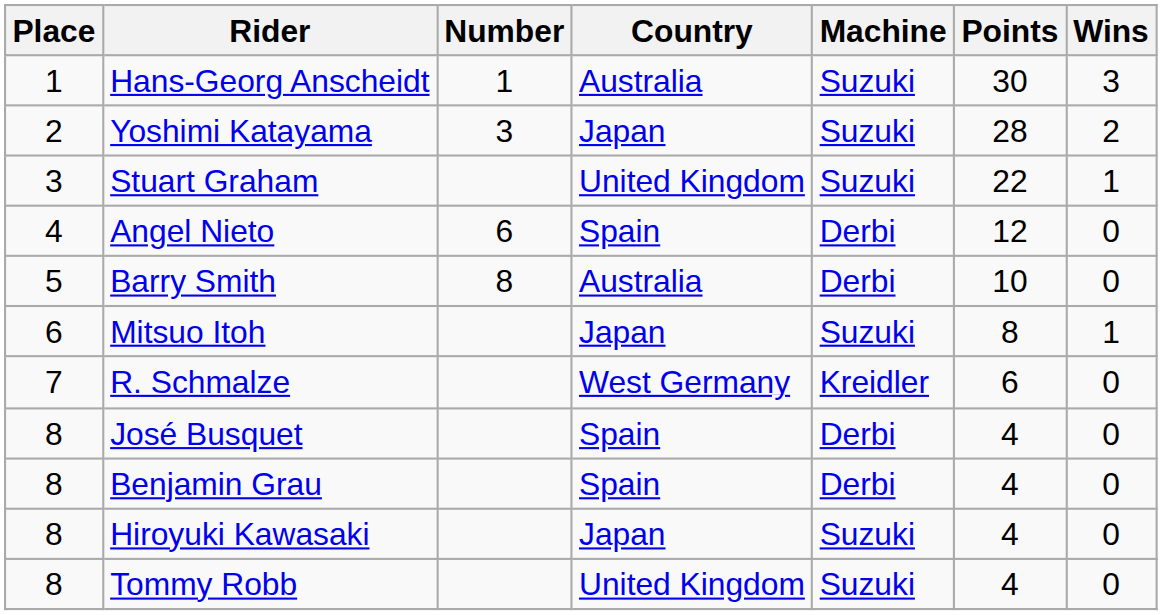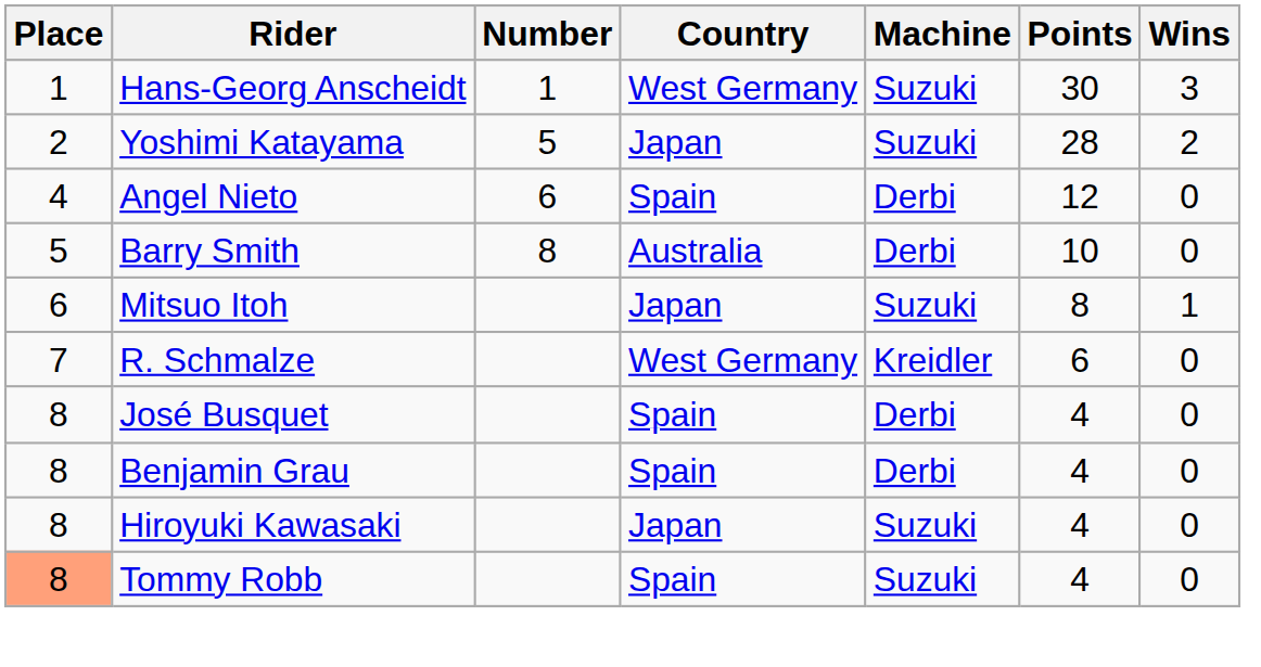 <table class="wikitable" style="font-size: 95%;">
 <tr>
 <th>Place</th>
 <th>Rider</th>
 <th>Number</th>
 <th>Country</th>
 <th>Machine</th>
 <th>Points</th>
 <th>Wins</th>
 </tr>
 <tr>
 <td align=center>1</td>
 <td> <a href='#'>Hans-Georg Anscheidt</a></td>
 <td align=center>1</td>
-<td><a href='#'>Australia</a></td>
+<td><a href='#'>West Germany</a></td>
 <td><a href='#'>Suzuki</a></td>
 <td align=center>30</td>
 <td align=center>3</td>
 </tr>
 <tr>
 <td align=center>2</td>
 <td> <a href='#'>Yoshimi Katayama</a></td>
-<td align=center>3</td>
+<td align=center>5</td>
 <td><a href='#'>Japan</a></td>
 <td><a href='#'>Suzuki</a></td>
 <td align=center>28</td>
 <td align=center>2</td>
-</tr>
-<tr>
-<td align=center>3</td>
-<td> <a href='#'>Stuart Graham</a></td>
-<td></td>
-<td><a href='#'>United Kingdom</a></td>
-<td><a href='#'>Suzuki</a></td>
-<td align=center>22</td>
-<td align=center>1</td>
 </tr>
 <tr>
 <td align=center>4</td>
 <td> <a href='#'>Angel Nieto</a></td>
 <td align=center>6</td>
 <td><a href='#'>Spain</a></td>
 <td><a href='#'>Derbi</a></td>
 <td align=center>12</td>
 <td align=center>0</td>
 </tr>
 <tr>
 <td align=center>5</td>
 <td> <a href='#'>Barry Smith</a></td>
 <td align=center>8</td>
 <td><a href='#'>Australia</a></td>
 <td><a href='#'>Derbi</a></td>
 <td align=center>10</td>
 <td align=center>0</td>
 </tr>
 <tr>
 <td align=center>6</td>
 <td> <a href='#'>Mitsuo Itoh</a></td>
 <td></td>
 <td><a href='#'>Japan</a></td>
 <td><a href='#'>Suzuki</a></td>
 <td align=center>8</td>
 <td align=center>1</td>
 </tr>
 <tr>
 <td align=center>7</td>
 <td> <a href='#'>R. Schmalze</a></td>
 <td></td>
 <td><a href='#'>West Germany</a></td>
 <td><a href='#'>Kreidler</a></td>
 <td align=center>6</td>
 <td align=center>0</td>
 </tr>
 <tr>
 <td align=center>8</td>
 <td> <a href='#'>José Busquet</a></td>
 <td></td>
 <td><a href='#'>Spain</a></td>
 <td><a href='#'>Derbi</a></td>
 <td align=center>4</td>
 <td align=center>0</td>
 </tr>
 <tr>
 <td align=center>8</td>
 <td> <a href='#'>Benjamin Grau</a></td>
 <td></td>
 <td><a href='#'>Spain</a></td>
 <td><a href='#'>Derbi</a></td>
 <td align=center>4</td>
 <td align=center>0</td>
 </tr>
 <tr>
 <td align=center>8</td>
 <td> <a href='#'>Hiroyuki Kawasaki</a></td>
 <td></td>
 <td><a href='#'>Japan</a></td>
 <td><a href='#'>Suzuki</a></td>
 <td align=center>4</td>
 <td align=center>0</td>
 </tr>
 <tr>
-<td align=center>8</td>
+<td align=center style="background: lightsalmon;">8</td>
 <td> <a href='#'>Tommy Robb</a></td>
 <td></td>
-<td><a href='#'>United Kingdom</a></td>
+<td><a href='#'>Spain</a></td>
 <td><a href='#'>Suzuki</a></td>
 <td align=center>4</td>
 <td align=center>0</td>
 </tr>
 </table>
